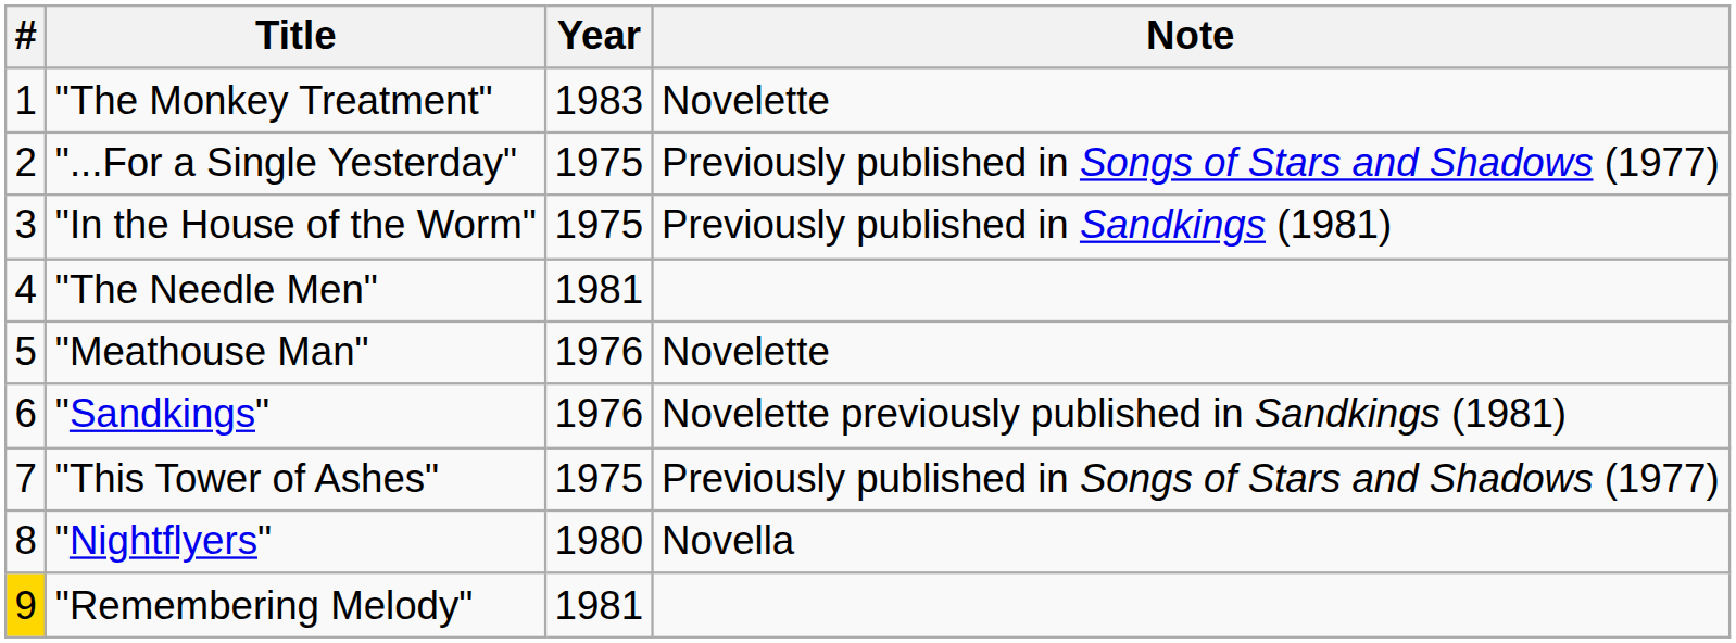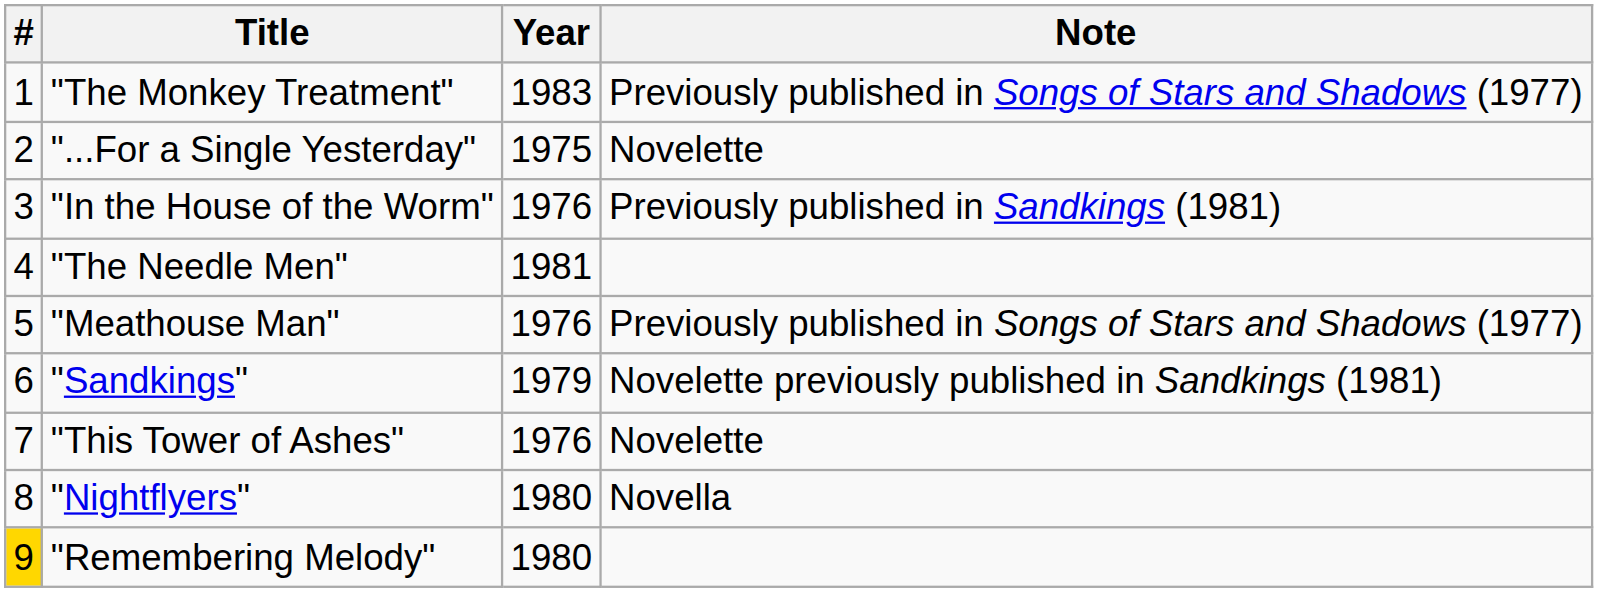 <table class="wikitable sortable">
 <tr>
 <th>#</th>
 <th>Title</th>
 <th>Year</th>
 <th>Note</th>
 </tr>
 <tr>
 <td>1</td>
 <td>"The Monkey Treatment"</td>
 <td>1983</td>
-<td>Novelette</td>
+<td>Previously published in <em><a href='#'>Songs of Stars and Shadows</a></em> (1977)</td>
 </tr>
 <tr>
 <td>2</td>
 <td>"...For a Single Yesterday"</td>
 <td>1975</td>
-<td>Previously published in <em><a href='#'>Songs of Stars and Shadows</a></em> (1977)</td>
+<td>Novelette</td>
 </tr>
 <tr>
 <td>3</td>
 <td>"In the House of the Worm"</td>
-<td>1975</td>
+<td>1976</td>
 <td>Previously published in <em><a href='#'>Sandkings</a></em> (1981)</td>
 </tr>
 <tr>
 <td>4</td>
 <td>"The Needle Men"</td>
 <td>1981</td>
 <td></td>
 </tr>
 <tr>
 <td>5</td>
 <td>"Meathouse Man"</td>
 <td>1976</td>
-<td>Novelette</td>
+<td>Previously published in <em>Songs of Stars and Shadows</em> (1977)</td>
 </tr>
 <tr>
 <td>6</td>
 <td>"<a href='#'>Sandkings</a>"</td>
-<td>1976</td>
+<td>1979</td>
 <td>Novelette previously published in <em>Sandkings</em> (1981)</td>
 </tr>
 <tr>
 <td>7</td>
 <td>"This Tower of Ashes"</td>
-<td>1975</td>
-<td>Previously published in <em>Songs of Stars and Shadows</em> (1977)</td>
+<td>1976</td>
+<td>Novelette</td>
 </tr>
 <tr>
 <td>8</td>
 <td>"<a href='#'>Nightflyers</a>"</td>
 <td>1980</td>
 <td>Novella</td>
 </tr>
 <tr>
 <td style="background: gold;">9</td>
 <td>"Remembering Melody"</td>
-<td>1981</td>
+<td>1980</td>
 <td></td>
 </tr>
 </table>
